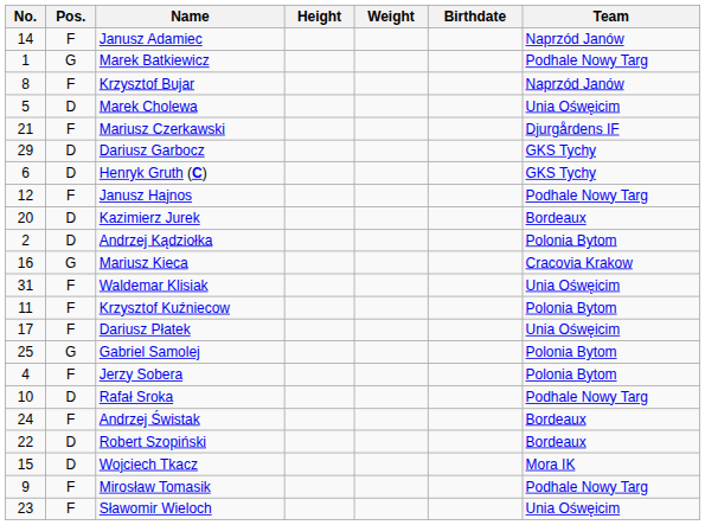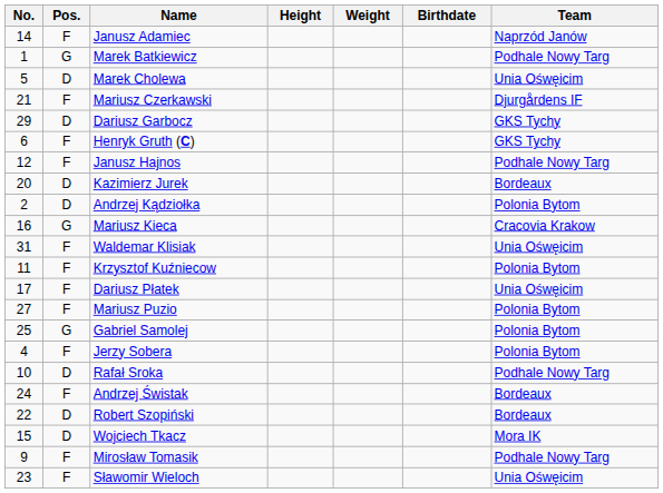 <table class="wikitable sortable" width="80%" style="font-size: 90%; text-align: center;">
 <tr>
 <th>No.</th>
 <th>Pos.</th>
 <th>Name</th>
 <th>Height</th>
 <th>Weight</th>
 <th>Birthdate</th>
 <th>Team</th>
 </tr>
 <tr>
 <td>14</td>
 <td>F</td>
 <td style="text-align:left;"><a href='#'>Janusz Adamiec</a></td>
 <td></td>
 <td></td>
 <td style="text-align:right;"></td>
 <td style="text-align:left;"> <a href='#'>Naprzód Janów</a></td>
 </tr>
 <tr>
 <td>1</td>
 <td>G</td>
 <td style="text-align:left;"><a href='#'>Marek Batkiewicz</a></td>
 <td></td>
 <td></td>
 <td style="text-align:right;"></td>
 <td style="text-align:left;"> <a href='#'>Podhale Nowy Targ</a></td>
-</tr>
-<tr>
-<td>8</td>
-<td>F</td>
-<td style="text-align:left;"><a href='#'>Krzysztof Bujar</a></td>
-<td></td>
-<td></td>
-<td style="text-align:right;"></td>
-<td style="text-align:left;"> <a href='#'>Naprzód Janów</a></td>
 </tr>
 <tr>
 <td>5</td>
 <td>D</td>
 <td style="text-align:left;"><a href='#'>Marek Cholewa</a></td>
 <td></td>
 <td></td>
 <td style="text-align:right;"></td>
 <td style="text-align:left;"> <a href='#'>Unia Ośwęicim</a></td>
 </tr>
 <tr>
 <td>21</td>
 <td>F</td>
 <td style="text-align:left;"><a href='#'>Mariusz Czerkawski</a></td>
 <td></td>
 <td></td>
 <td style="text-align:right;"></td>
 <td style="text-align:left;"> <a href='#'>Djurgårdens IF</a></td>
 </tr>
 <tr>
 <td>29</td>
 <td>D</td>
 <td style="text-align:left;"><a href='#'>Dariusz Garbocz</a></td>
 <td></td>
 <td></td>
 <td style="text-align:right;"></td>
 <td style="text-align:left;"> <a href='#'>GKS Tychy</a></td>
 </tr>
 <tr>
 <td>6</td>
-<td>D</td>
+<td>F</td>
 <td style="text-align:left;"><a href='#'>Henryk Gruth</a> (<strong><a href='#'>C</a></strong>)</td>
 <td></td>
 <td></td>
 <td style="text-align:right;"></td>
 <td style="text-align:left;"> <a href='#'>GKS Tychy</a></td>
 </tr>
 <tr>
 <td>12</td>
 <td>F</td>
 <td style="text-align:left;"><a href='#'>Janusz Hajnos</a></td>
 <td></td>
 <td></td>
 <td style="text-align:right;"></td>
 <td style="text-align:left;"> <a href='#'>Podhale Nowy Targ</a></td>
 </tr>
 <tr>
 <td>20</td>
 <td>D</td>
 <td style="text-align:left;"><a href='#'>Kazimierz Jurek</a></td>
 <td></td>
 <td></td>
 <td style="text-align:right;"></td>
 <td style="text-align:left;"> <a href='#'>Bordeaux</a></td>
 </tr>
 <tr>
 <td>2</td>
 <td>D</td>
 <td style="text-align:left;"><a href='#'>Andrzej Kądziołka</a></td>
 <td></td>
 <td></td>
 <td style="text-align:right;"></td>
 <td style="text-align:left;"> <a href='#'>Polonia Bytom</a></td>
 </tr>
 <tr>
 <td>16</td>
 <td>G</td>
 <td style="text-align:left;"><a href='#'>Mariusz Kieca</a></td>
 <td></td>
 <td></td>
 <td style="text-align:right;"></td>
 <td style="text-align:left;"> <a href='#'>Cracovia Krakow</a></td>
 </tr>
 <tr>
 <td>31</td>
 <td>F</td>
 <td style="text-align:left;"><a href='#'>Waldemar Klisiak</a></td>
 <td></td>
 <td></td>
 <td style="text-align:right;"></td>
 <td style="text-align:left;"> <a href='#'>Unia Ośwęicim</a></td>
 </tr>
 <tr>
 <td>11</td>
 <td>F</td>
 <td style="text-align:left;"><a href='#'>Krzysztof Kuźniecow</a></td>
 <td></td>
 <td></td>
 <td style="text-align:right;"></td>
 <td style="text-align:left;"> <a href='#'>Polonia Bytom</a></td>
 </tr>
 <tr>
 <td>17</td>
 <td>F</td>
 <td style="text-align:left;"><a href='#'>Dariusz Płatek</a></td>
 <td></td>
 <td></td>
 <td style="text-align:right;"></td>
 <td style="text-align:left;"> <a href='#'>Unia Ośwęicim</a></td>
+</tr>
+<tr>
+<td>27</td>
+<td>F</td>
+<td style="text-align:left;"><a href='#'>Mariusz Puzio</a></td>
+<td></td>
+<td></td>
+<td style="text-align:right;"></td>
+<td style="text-align:left;"> <a href='#'>Polonia Bytom</a></td>
 </tr>
 <tr>
 <td>25</td>
 <td>G</td>
 <td style="text-align:left;"><a href='#'>Gabriel Samolej</a></td>
 <td></td>
 <td></td>
 <td style="text-align:right;"></td>
 <td style="text-align:left;"> <a href='#'>Polonia Bytom</a></td>
 </tr>
 <tr>
 <td>4</td>
 <td>F</td>
 <td style="text-align:left;"><a href='#'>Jerzy Sobera</a></td>
 <td></td>
 <td></td>
 <td style="text-align:right;"></td>
 <td style="text-align:left;"> <a href='#'>Polonia Bytom</a></td>
 </tr>
 <tr>
 <td>10</td>
 <td>D</td>
 <td style="text-align:left;"><a href='#'>Rafał Sroka</a></td>
 <td></td>
 <td></td>
 <td style="text-align:right;"></td>
 <td style="text-align:left;"> <a href='#'>Podhale Nowy Targ</a></td>
 </tr>
 <tr>
 <td>24</td>
 <td>F</td>
 <td style="text-align:left;"><a href='#'>Andrzej Świstak</a></td>
 <td></td>
 <td></td>
 <td style="text-align:right;"></td>
 <td style="text-align:left;"> <a href='#'>Bordeaux</a></td>
 </tr>
 <tr>
 <td>22</td>
 <td>D</td>
 <td style="text-align:left;"><a href='#'>Robert Szopiński</a></td>
 <td></td>
 <td></td>
 <td style="text-align:right;"></td>
 <td style="text-align:left;"> <a href='#'>Bordeaux</a></td>
 </tr>
 <tr>
 <td>15</td>
 <td>D</td>
 <td style="text-align:left;"><a href='#'>Wojciech Tkacz</a></td>
 <td></td>
 <td></td>
 <td style="text-align:right;"></td>
 <td style="text-align:left;"> <a href='#'>Mora IK</a></td>
 </tr>
 <tr>
 <td>9</td>
 <td>F</td>
 <td style="text-align:left;"><a href='#'>Mirosław Tomasik</a></td>
 <td></td>
 <td></td>
 <td style="text-align:right;"></td>
 <td style="text-align:left;"> <a href='#'>Podhale Nowy Targ</a></td>
 </tr>
 <tr>
 <td>23</td>
 <td>F</td>
 <td style="text-align:left;"><a href='#'>Sławomir Wieloch</a></td>
 <td></td>
 <td></td>
 <td style="text-align:right;"></td>
 <td style="text-align:left;"> <a href='#'>Unia Ośwęicim</a></td>
 </tr>
 </table>
